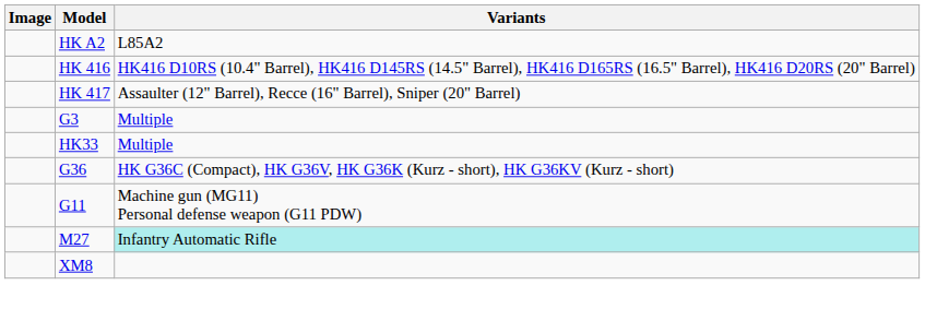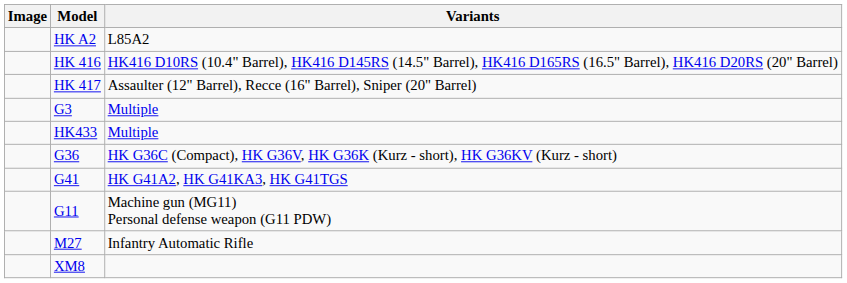 <table class="wikitable">
 <tr>
 <th>Image</th>
 <th>Model</th>
 <th>Variants</th>
 </tr>
 <tr>
 <td></td>
 <td><a href='#'>HK A2</a></td>
 <td>L85A2</td>
 </tr>
 <tr>
 <td></td>
 <td><a href='#'>HK 416</a></td>
 <td><a href='#'>HK416 D10RS</a> (10.4" Barrel), <a href='#'>HK416 D145RS</a> (14.5" Barrel), <a href='#'>HK416 D165RS</a> (16.5" Barrel), <a href='#'>HK416 D20RS</a> (20" Barrel)</td>
 </tr>
 <tr>
 <td></td>
 <td><a href='#'>HK 417</a></td>
 <td>Assaulter (12" Barrel), Recce (16" Barrel), Sniper (20" Barrel)</td>
 </tr>
 <tr>
 <td></td>
 <td><a href='#'>G3</a></td>
 <td><a href='#'>Multiple</a></td>
 </tr>
 <tr>
 <td></td>
-<td><a href='#'>HK33</a></td>
+<td><a href='#'>HK433</a></td>
 <td><a href='#'>Multiple</a></td>
 </tr>
 <tr>
 <td></td>
 <td><a href='#'>G36</a></td>
 <td><a href='#'>HK G36C</a> (Compact), <a href='#'>HK G36V</a>, <a href='#'>HK G36K</a> (Kurz - short), <a href='#'>HK G36KV</a> (Kurz - short)</td>
 </tr>
 <tr>
 <td></td>
+<td><a href='#'>G41</a></td>
+<td><a href='#'>HK G41A2</a>, <a href='#'>HK G41KA3</a>, <a href='#'>HK G41TGS</a></td>
+</tr>
+<tr>
+<td></td>
 <td><a href='#'>G11</a></td>
 <td>Machine gun (MG11)<br>Personal defense weapon (G11 PDW)</td>
 </tr>
 <tr>
 <td></td>
 <td><a href='#'>M27</a></td>
-<td style="background: paleturquoise;">Infantry Automatic Rifle</td>
+<td>Infantry Automatic Rifle</td>
 </tr>
 <tr>
 <td></td>
 <td><a href='#'>XM8</a></td>
 <td></td>
 </tr>
 </table>
